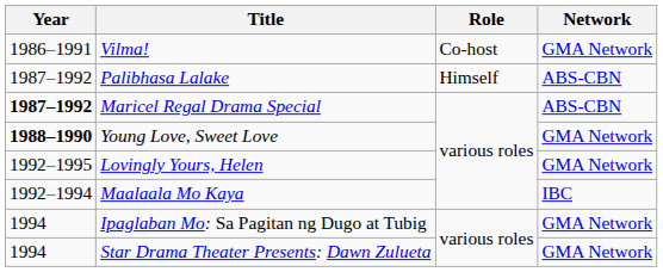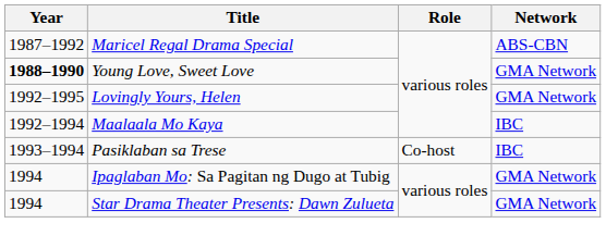 <table class="wikitable">
 <tr>
 <th>Year</th>
 <th>Title</th>
 <th>Role</th>
 <th>Network</th>
 </tr>
 <tr>
-<td>1986–1991</td>
-<td><em><a href='#'>Vilma!</a></em></td>
-<td>Co-host</td>
-<td><a href='#'>GMA Network</a></td>
-</tr>
-<tr>
 <td>1987–1992</td>
-<td><em><a href='#'>Palibhasa Lalake</a></em></td>
-<td>Himself</td>
-<td><a href='#'>ABS-CBN</a></td>
-</tr>
-<tr>
-<td><strong>1987–1992</strong></td>
 <td><em><a href='#'>Maricel Regal Drama Special</a></em></td>
 <td rowspan=4>various roles</td>
 <td><a href='#'>ABS-CBN</a></td>
 </tr>
 <tr>
 <td><strong>1988–1990</strong></td>
 <td><em>Young Love, Sweet Love</em></td>
 <td><a href='#'>GMA Network</a></td>
 </tr>
 <tr>
 <td>1992–1995</td>
 <td><em><a href='#'>Lovingly Yours, Helen</a></em></td>
 <td><a href='#'>GMA Network</a></td>
 </tr>
 <tr>
 <td>1992–1994</td>
 <td><em><a href='#'>Maalaala Mo Kaya</a></em></td>
 <td><a href='#'>IBC</a></td>
 </tr>
 <tr>
+<td>1993–1994</td>
+<td><em>Pasiklaban sa Trese</em></td>
+<td>Co-host</td>
+<td><a href='#'>IBC</a></td>
+</tr>
+<tr>
 <td>1994</td>
 <td><em><a href='#'>Ipaglaban Mo</a>:</em> Sa Pagitan ng Dugo at Tubig</td>
 <td rowspan=2>various roles</td>
 <td><a href='#'>GMA Network</a></td>
 </tr>
 <tr>
 <td>1994</td>
 <td><em><a href='#'>Star Drama Theater Presents</a>: <a href='#'>Dawn Zulueta</a></em></td>
 <td><a href='#'>GMA Network</a></td>
 </tr>
 </table>
